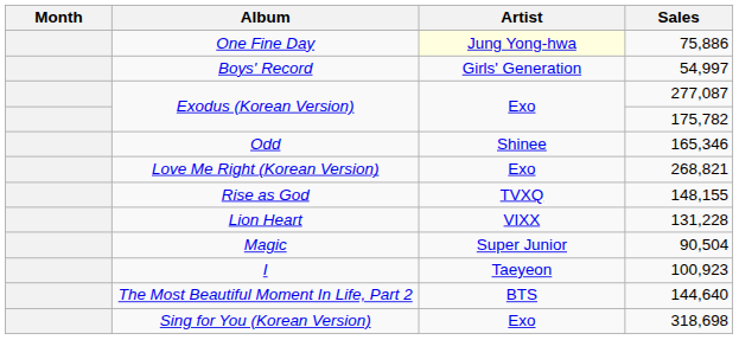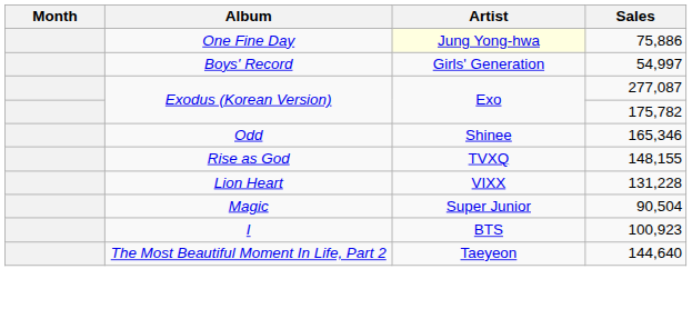 <table class="wikitable plainrowheaders sortable" style="text-align:center">
 <tr>
 <th scope="col" width="100">Month</th>
 <th scope="col" width="300">Album</th>
 <th scope="col" width="200">Artist</th>
 <th scope="col" width="100">Sales</th>
 </tr>
 <tr>
 <th scope="row"></th>
 <td><em><a href='#'>One Fine Day</a></em></td>
 <td style="background: lightyellow;"><a href='#'>Jung Yong-hwa</a></td>
 <td style="text-align:right">75,886</td>
 </tr>
 <tr>
 <th scope="row"></th>
 <td><em><a href='#'>Boys' Record</a></em></td>
 <td><a href='#'>Girls' Generation</a></td>
 <td style="text-align:right">54,997</td>
 </tr>
 <tr>
 <th scope="row"></th>
 <td rowspan="2"><em><a href='#'>Exodus (Korean Version)</a></em></td>
 <td rowspan="2"><a href='#'>Exo</a></td>
 <td style="text-align:right">277,087</td>
 </tr>
 <tr>
 <th scope="row"></th>
 <td style="text-align:right">175,782</td>
 </tr>
 <tr>
 <th scope="row"></th>
 <td><em><a href='#'>Odd</a></em></td>
 <td><a href='#'>Shinee</a></td>
 <td style="text-align:right">165,346</td>
 </tr>
 <tr>
 <th scope="row"></th>
-<td><em><a href='#'>Love Me Right (Korean Version)</a> </em></td>
-<td><a href='#'>Exo</a></td>
-<td style="text-align:right">268,821</td>
-</tr>
-<tr>
-<th scope="row"></th>
 <td><em><a href='#'>Rise as God</a></em></td>
 <td><a href='#'>TVXQ</a></td>
 <td style="text-align:right">148,155</td>
 </tr>
 <tr>
 <th scope="row"></th>
 <td><em><a href='#'>Lion Heart</a></em></td>
 <td><a href='#'>VIXX</a></td>
 <td style="text-align:right">131,228</td>
 </tr>
 <tr>
 <th scope="row"></th>
 <td><em><a href='#'>Magic</a></em></td>
 <td><a href='#'>Super Junior</a></td>
 <td style="text-align:right">90,504</td>
 </tr>
 <tr>
 <th scope="row"></th>
 <td><em><a href='#'>I</a></em></td>
-<td><a href='#'>Taeyeon</a></td>
+<td><a href='#'>BTS</a></td>
 <td style="text-align:right">100,923</td>
 </tr>
 <tr>
 <th scope="row"></th>
 <td><em><a href='#'>The Most Beautiful Moment In Life, Part 2</a></em></td>
-<td><a href='#'>BTS</a></td>
+<td><a href='#'>Taeyeon</a></td>
 <td style="text-align:right">144,640</td>
 </tr>
-<tr>
-<th scope="row"></th>
-<td><em><a href='#'>Sing for You (Korean Version)</a></em></td>
-<td><a href='#'>Exo</a></td>
-<td style="text-align:right">318,698</td>
-</tr>
 </table>
